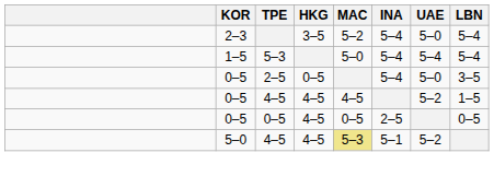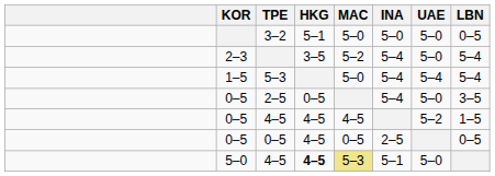 <table class="wikitable" style="text-align:center">
 <tr>
 <th width="250"> </th>
 <th width="40">KOR</th>
 <th width="40">TPE</th>
 <th width="40">HKG</th>
 <th width="40">MAC</th>
 <th width="40">INA</th>
 <th width="40">UAE</th>
 <th width="40">LBN</th>
+</tr>
+<tr>
+<td align=left></td>
+<th></th>
+<td>3–2</td>
+<td>5–1</td>
+<td>5–0</td>
+<td>5–0</td>
+<td>5–0</td>
+<td>0–5</td>
 </tr>
 <tr>
 <td align=left></td>
 <td>2–3</td>
 <th></th>
 <td>3–5</td>
 <td>5–2</td>
 <td>5–4</td>
 <td>5–0</td>
 <td>5–4</td>
 </tr>
 <tr>
 <td align=left></td>
 <td>1–5</td>
 <td>5–3</td>
 <th></th>
 <td>5–0</td>
 <td>5–4</td>
 <td>5–4</td>
 <td>5–4</td>
 </tr>
 <tr>
 <td align=left></td>
 <td>0–5</td>
 <td>2–5</td>
 <td>0–5</td>
 <th></th>
 <td>5–4</td>
 <td>5–0</td>
 <td>3–5</td>
 </tr>
 <tr>
 <td align=left></td>
 <td>0–5</td>
 <td>4–5</td>
 <td>4–5</td>
 <td>4–5</td>
 <th></th>
 <td>5–2</td>
 <td>1–5</td>
 </tr>
 <tr>
 <td align=left></td>
 <td>0–5</td>
 <td>0–5</td>
 <td>4–5</td>
 <td>0–5</td>
 <td>2–5</td>
 <th></th>
 <td>0–5</td>
 </tr>
 <tr>
 <td align=left></td>
 <td>5–0</td>
 <td>4–5</td>
-<td>4–5</td>
+<td><strong>4–5</strong></td>
 <td style="background: khaki;">5–3</td>
 <td>5–1</td>
-<td>5–2</td>
+<td>5–0</td>
 <th></th>
 </tr>
 </table>
